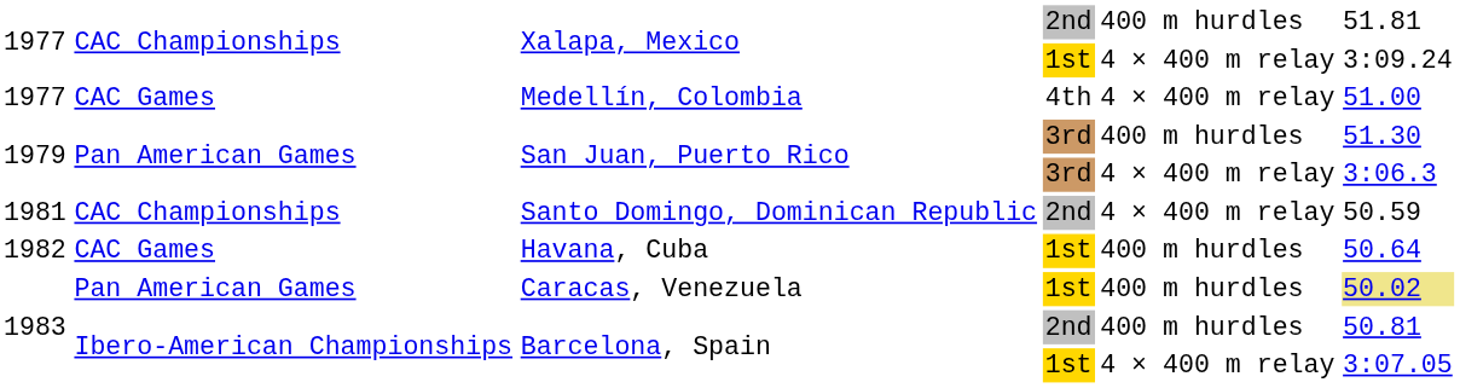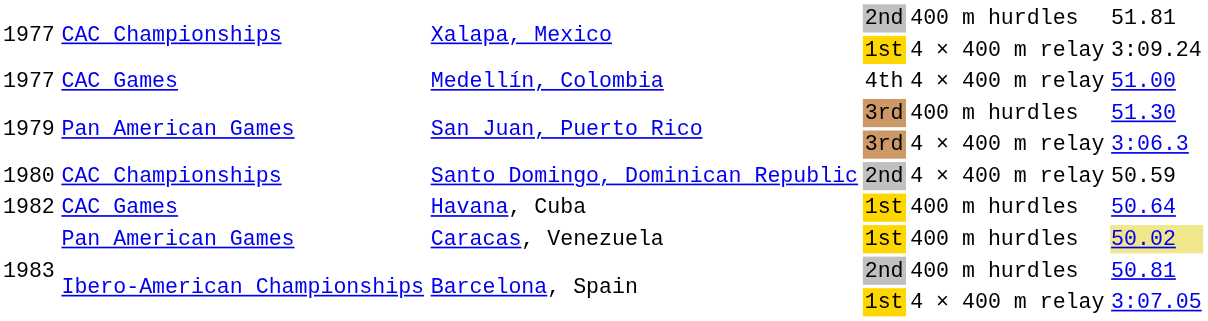 <table>
 <tr>
 <td rowspan=2>1977</td>
 <td rowspan=2><a href='#'>CAC Championships</a></td>
 <td rowspan=2><a href='#'>Xalapa, Mexico</a></td>
 <td bgcolor=silver>2nd</td>
 <td>400 m hurdles</td>
 <td>51.81</td>
 </tr>
 <tr>
 <td bgcolor=gold>1st</td>
 <td>4 × 400 m relay</td>
 <td>3:09.24</td>
 </tr>
 <tr>
 <td>1977</td>
 <td><a href='#'>CAC Games</a></td>
 <td><a href='#'>Medellín, Colombia</a></td>
 <td>4th</td>
 <td>4 × 400 m relay</td>
 <td><a href='#'>51.00</a></td>
 </tr>
 <tr>
 <td rowspan=2>1979</td>
 <td rowspan=2><a href='#'>Pan American Games</a></td>
 <td rowspan=2><a href='#'>San Juan, Puerto Rico</a></td>
 <td bgcolor=cc9966>3rd</td>
 <td>400 m hurdles</td>
 <td><a href='#'>51.30</a></td>
 </tr>
 <tr>
 <td bgcolor=cc9966>3rd</td>
 <td>4 × 400 m relay</td>
 <td><a href='#'>3:06.3</a></td>
 </tr>
 <tr>
-<td>1981</td>
+<td>1980</td>
 <td><a href='#'>CAC Championships</a></td>
 <td><a href='#'>Santo Domingo, Dominican Republic</a></td>
 <td bgcolor=silver>2nd</td>
 <td>4 × 400 m relay</td>
 <td>50.59</td>
 </tr>
 <tr>
 <td>1982</td>
 <td><a href='#'>CAC Games</a></td>
 <td><a href='#'>Havana</a>, Cuba</td>
 <td bgcolor=gold>1st</td>
 <td>400 m hurdles</td>
 <td><a href='#'>50.64</a></td>
 </tr>
 <tr>
 <td rowspan=3>1983</td>
 <td><a href='#'>Pan American Games</a></td>
 <td><a href='#'>Caracas</a>, Venezuela</td>
 <td bgcolor=gold>1st</td>
 <td>400 m hurdles</td>
 <td style="background: khaki;"><a href='#'>50.02</a></td>
 </tr>
 <tr>
 <td rowspan=2><a href='#'>Ibero-American Championships</a></td>
 <td rowspan=2><a href='#'>Barcelona</a>, Spain</td>
 <td bgcolor=silver>2nd</td>
 <td>400 m hurdles</td>
 <td><a href='#'>50.81</a></td>
 </tr>
 <tr>
 <td bgcolor=gold>1st</td>
 <td>4 × 400 m relay</td>
 <td><a href='#'>3:07.05</a></td>
 </tr>
 </table>
